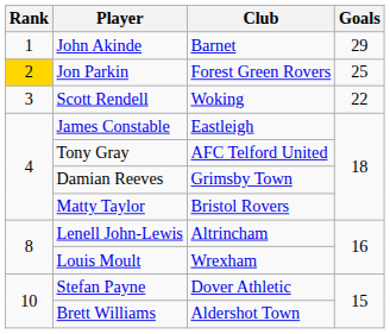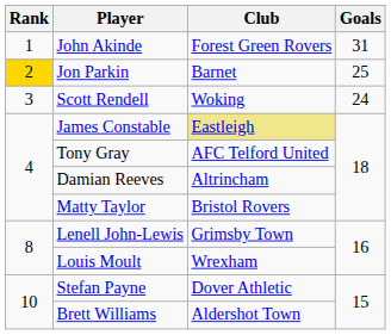 <table class="wikitable" style="text-align:center">
 <tr>
 <th>Rank</th>
 <th>Player</th>
 <th>Club</th>
 <th>Goals</th>
 </tr>
 <tr>
 <td>1</td>
 <td align="left"><a href='#'>John Akinde</a></td>
-<td align="left"><a href='#'>Barnet</a></td>
-<td>29</td>
+<td align="left"><a href='#'>Forest Green Rovers</a></td>
+<td>31</td>
 </tr>
 <tr>
 <td style="background: gold;">2</td>
 <td align="left"><a href='#'>Jon Parkin</a></td>
-<td align="left"><a href='#'>Forest Green Rovers</a></td>
+<td align="left"><a href='#'>Barnet</a></td>
 <td>25</td>
 </tr>
 <tr>
 <td>3</td>
 <td align="left"><a href='#'>Scott Rendell</a></td>
 <td align="left"><a href='#'>Woking</a></td>
-<td>22</td>
+<td>24</td>
 </tr>
 <tr>
 <td rowspan="4">4</td>
 <td align="left"><a href='#'>James Constable</a></td>
-<td align="left"><a href='#'>Eastleigh</a></td>
+<td align="left" style="background: khaki;"><a href='#'>Eastleigh</a></td>
 <td rowspan="4">18</td>
 </tr>
 <tr>
 <td align="left">Tony Gray</td>
 <td align="left"><a href='#'>AFC Telford United</a></td>
 </tr>
 <tr>
 <td align="left">Damian Reeves</td>
-<td align="left"><a href='#'>Grimsby Town</a></td>
+<td align="left"><a href='#'>Altrincham</a></td>
 </tr>
 <tr>
 <td align="left"><a href='#'>Matty Taylor</a></td>
 <td align="left"><a href='#'>Bristol Rovers</a></td>
 </tr>
 <tr>
 <td rowspan="2">8</td>
 <td align="left"><a href='#'>Lenell John-Lewis</a></td>
-<td align="left"><a href='#'>Altrincham</a></td>
+<td align="left"><a href='#'>Grimsby Town</a></td>
 <td rowspan="2">16</td>
 </tr>
 <tr>
 <td align="left"><a href='#'>Louis Moult</a></td>
 <td align="left"><a href='#'>Wrexham</a></td>
 </tr>
 <tr>
 <td rowspan="2">10</td>
 <td align="left"><a href='#'>Stefan Payne</a></td>
 <td align="left"><a href='#'>Dover Athletic</a></td>
 <td rowspan="2">15</td>
 </tr>
 <tr>
 <td align="left"><a href='#'>Brett Williams</a></td>
 <td align="left"><a href='#'>Aldershot Town</a></td>
 </tr>
 </table>
